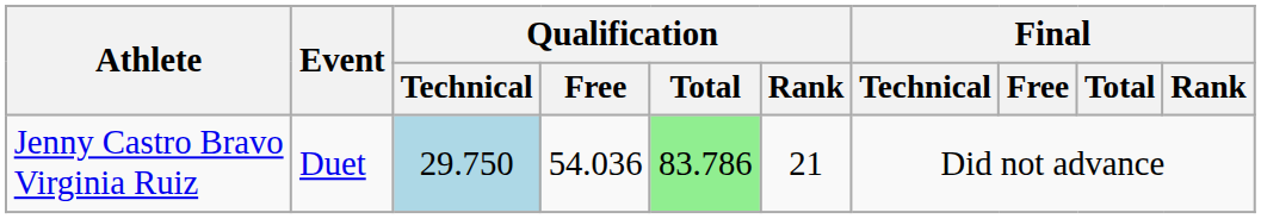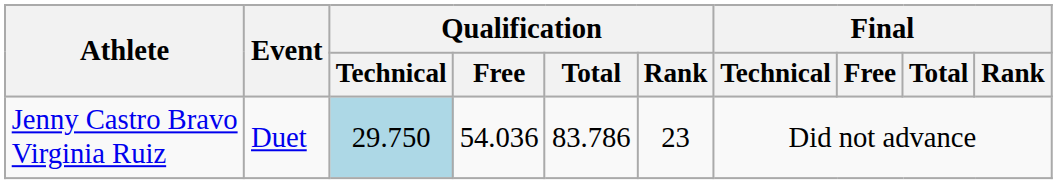 <table class="wikitable" style="font-size:90%;">
 <tr>
 <th rowspan=2>Athlete</th>
 <th rowspan=2>Event</th>
 <th colspan=4>Qualification</th>
 <th colspan=4>Final</th>
 </tr>
 <tr style="font-size:95%">
 <th>Technical</th>
 <th>Free</th>
 <th>Total</th>
 <th>Rank</th>
 <th>Technical</th>
 <th>Free</th>
 <th>Total</th>
 <th>Rank</th>
 </tr>
 <tr align=center>
 <td align=left><a href='#'>Jenny Castro Bravo</a><br><a href='#'>Virginia Ruiz</a></td>
 <td align=left><a href='#'>Duet</a></td>
 <td style="background: lightblue;">29.750</td>
 <td>54.036</td>
-<td style="background: lightgreen;">83.786</td>
-<td>21</td>
+<td>83.786</td>
+<td>23</td>
 <td colspan=4>Did not advance</td>
 </tr>
 </table>
